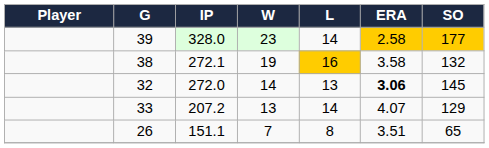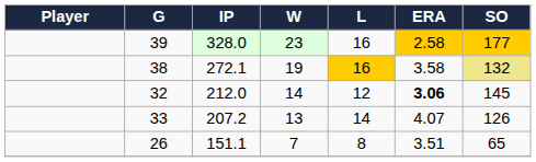 <table class="wikitable sortable">
 <tr>
 <th style="background:#1c2841;color:white;" width="16%">Player</th>
 <th style="background:#1c2841;color:white;" width="9%">G</th>
 <th style="background:#1c2841;color:white;" width="9%">IP</th>
 <th style="background:#1c2841;color:white;" width="9%">W</th>
 <th style="background:#1c2841;color:white;" width="9%">L</th>
 <th style="background:#1c2841;color:white;" width="9%">ERA</th>
 <th style="background:#1c2841;color:white;" width="9%">SO</th>
 </tr>
 <tr align="center">
 <td></td>
 <td>39</td>
 <td bgcolor="#DDFFDD">328.0</td>
 <td bgcolor="#DDFFDD">23</td>
-<td>14</td>
+<td>16</td>
 <td bgcolor="#FFCC00">2.58</td>
 <td bgcolor="#FFCC00">177</td>
 </tr>
 <tr align="center">
 <td></td>
 <td>38</td>
 <td>272.1</td>
 <td>19</td>
 <td bgcolor="#FFCC00">16</td>
 <td>3.58</td>
-<td>132</td>
+<td style="background: khaki;">132</td>
 </tr>
 <tr align="center">
 <td></td>
 <td>32</td>
-<td>272.0</td>
+<td>212.0</td>
 <td>14</td>
-<td>13</td>
+<td>12</td>
 <td><strong>3.06</strong></td>
 <td>145</td>
 </tr>
 <tr align="center">
 <td></td>
 <td>33</td>
 <td>207.2</td>
 <td>13</td>
 <td>14</td>
 <td>4.07</td>
-<td>129</td>
+<td>126</td>
 </tr>
 <tr align="center">
 <td></td>
 <td>26</td>
 <td>151.1</td>
 <td>7</td>
 <td>8</td>
 <td>3.51</td>
 <td>65</td>
 </tr>
 <tr align="center">
 </tr>
 </table>
